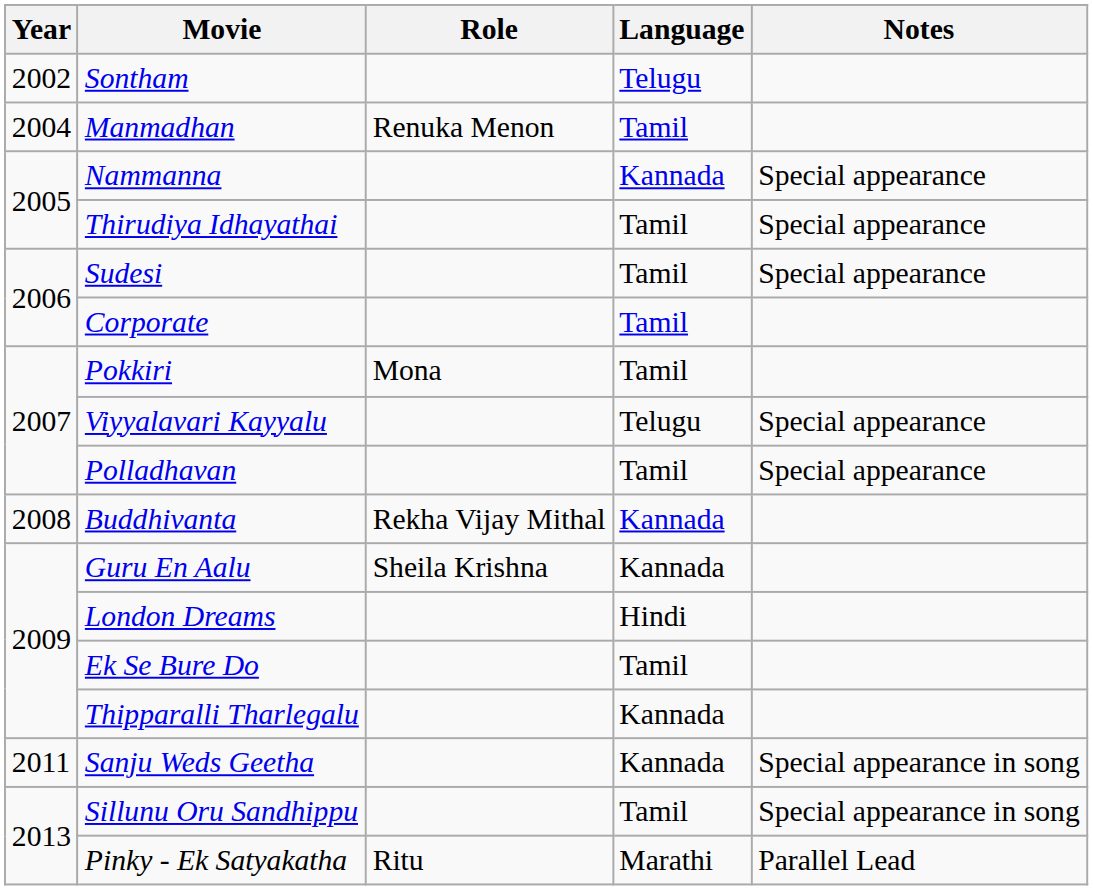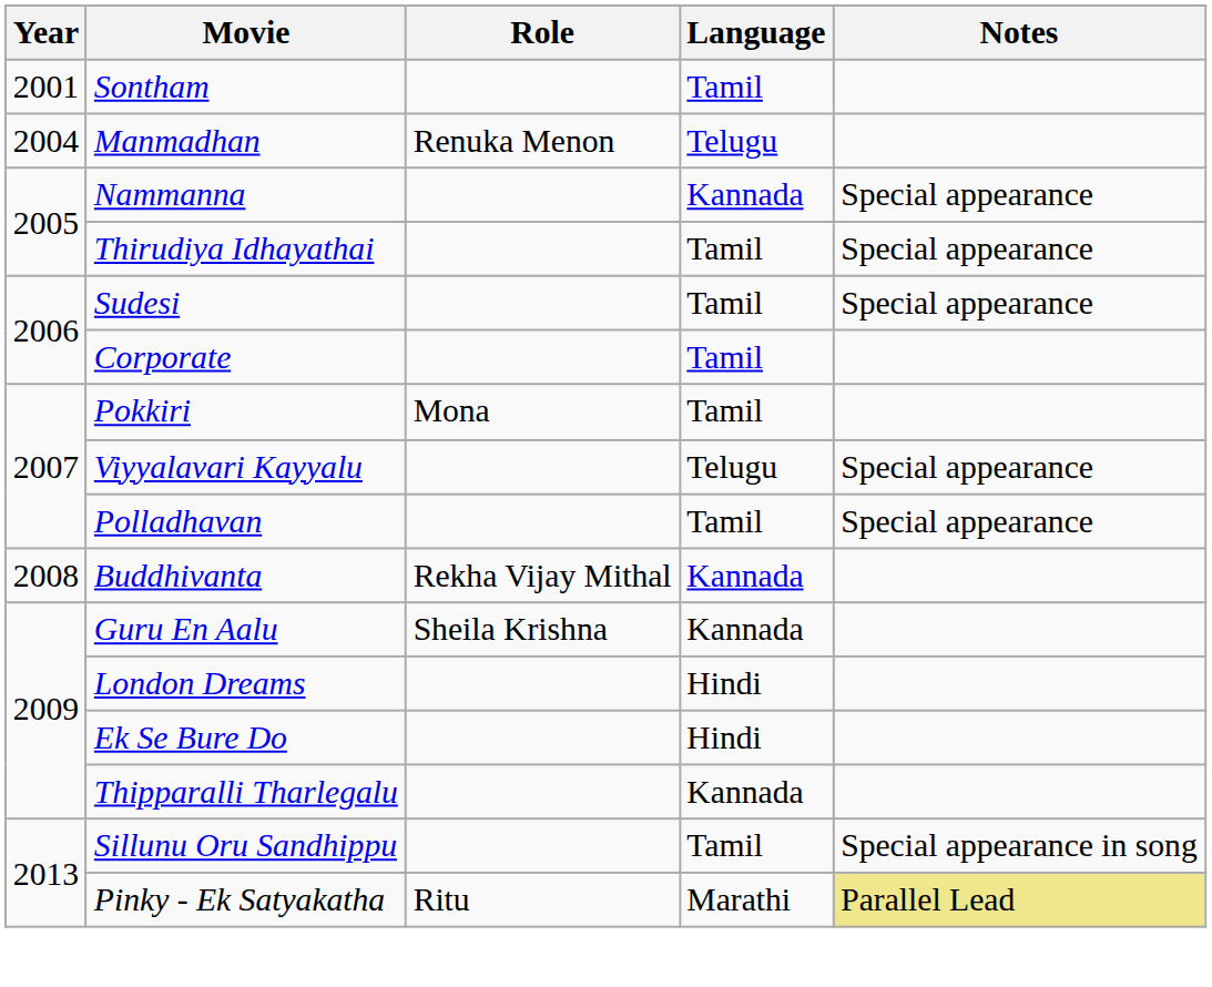 <table class="wikitable" style="font-size: 95%;">
 <tr>
 <th>Year</th>
 <th>Movie</th>
 <th>Role</th>
 <th>Language</th>
 <th>Notes</th>
 </tr>
 <tr>
-<td rowspan="1">2002</td>
+<td rowspan="1">2001</td>
 <td><em><a href='#'>Sontham</a></em></td>
 <td></td>
-<td><a href='#'>Telugu</a></td>
+<td><a href='#'>Tamil</a></td>
 <td></td>
 </tr>
 <tr>
 <td rowspan="1">2004</td>
 <td><em><a href='#'>Manmadhan</a></em></td>
 <td>Renuka Menon</td>
-<td><a href='#'>Tamil</a></td>
+<td><a href='#'>Telugu</a></td>
 <td></td>
 </tr>
 <tr>
 <td rowspan="2">2005</td>
 <td><em><a href='#'>Nammanna</a></em></td>
 <td></td>
 <td><a href='#'>Kannada</a></td>
 <td>Special appearance</td>
 </tr>
 <tr>
 <td><em><a href='#'>Thirudiya Idhayathai</a></em></td>
 <td></td>
 <td>Tamil</td>
 <td>Special appearance</td>
 </tr>
 <tr>
 <td rowspan="2">2006</td>
 <td><em><a href='#'>Sudesi</a></em></td>
 <td></td>
 <td>Tamil</td>
 <td>Special appearance</td>
 </tr>
 <tr>
 <td><em><a href='#'>Corporate</a></em></td>
 <td></td>
 <td><a href='#'>Tamil</a></td>
 <td></td>
 </tr>
 <tr>
 <td rowspan="3">2007</td>
 <td><em><a href='#'>Pokkiri</a></em></td>
 <td>Mona</td>
 <td>Tamil</td>
 <td></td>
 </tr>
 <tr>
 <td><em><a href='#'>Viyyalavari Kayyalu</a></em></td>
 <td></td>
 <td>Telugu</td>
 <td>Special appearance</td>
 </tr>
 <tr>
 <td><em><a href='#'>Polladhavan</a></em></td>
 <td></td>
 <td>Tamil</td>
 <td>Special appearance</td>
 </tr>
 <tr>
 <td rowspan="1">2008</td>
 <td><em><a href='#'>Buddhivanta</a></em></td>
 <td>Rekha Vijay Mithal</td>
 <td><a href='#'>Kannada</a></td>
 <td></td>
 </tr>
 <tr>
 <td rowspan="4">2009</td>
 <td><em><a href='#'>Guru En Aalu</a></em></td>
 <td>Sheila Krishna</td>
 <td>Kannada</td>
 <td></td>
 </tr>
 <tr>
 <td><em><a href='#'>London Dreams</a></em></td>
 <td></td>
 <td>Hindi</td>
 <td></td>
 </tr>
 <tr>
 <td><em><a href='#'>Ek Se Bure Do</a></em></td>
 <td></td>
-<td>Tamil</td>
+<td>Hindi</td>
 <td></td>
 </tr>
 <tr>
 <td><em><a href='#'>Thipparalli Tharlegalu</a></em></td>
 <td></td>
 <td>Kannada</td>
 <td></td>
-</tr>
-<tr>
-<td rowspan="1">2011</td>
-<td><em><a href='#'>Sanju Weds Geetha</a></em></td>
-<td></td>
-<td>Kannada</td>
-<td>Special appearance in song</td>
 </tr>
 <tr>
 <td rowspan="2">2013</td>
 <td><em><a href='#'>Sillunu Oru Sandhippu</a></em></td>
 <td></td>
 <td>Tamil</td>
 <td>Special appearance in song</td>
 </tr>
 <tr>
 <td><em>Pinky - Ek Satyakatha</em></td>
 <td>Ritu</td>
 <td>Marathi</td>
-<td>Parallel Lead</td>
+<td style="background: khaki;">Parallel Lead</td>
 </tr>
 </table>
